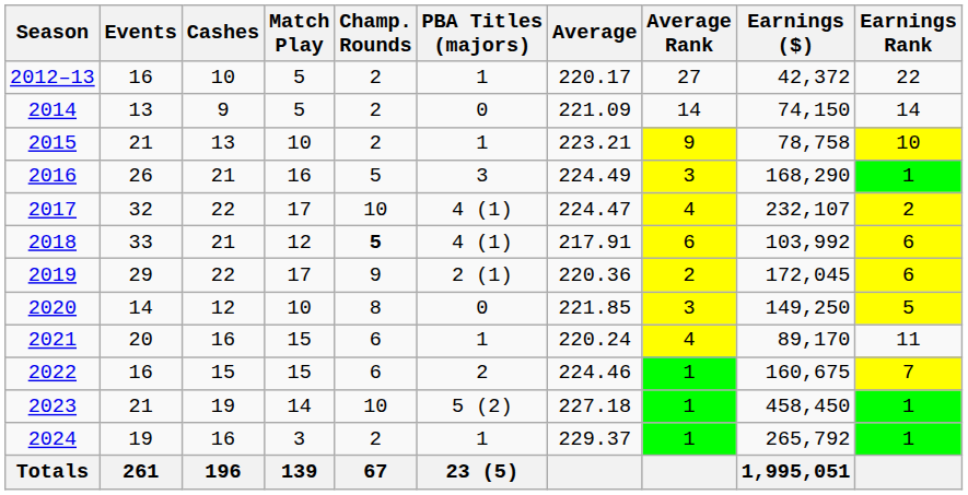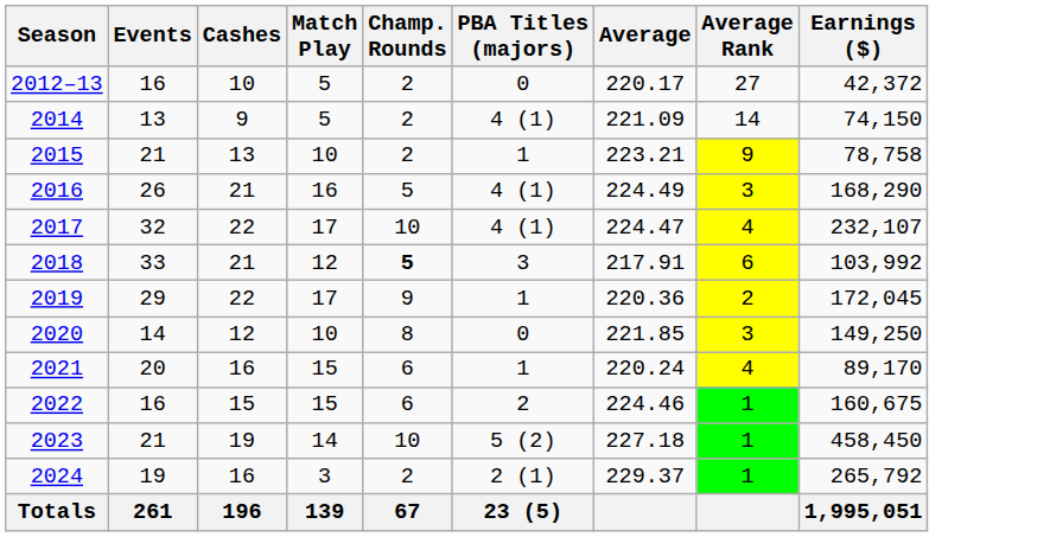 <table class="wikitable" style="text-align:center">
 <tr>
 <th>Season</th>
 <th>Events</th>
 <th>Cashes</th>
 <th>Match<br>Play</th>
 <th>Champ.<br>Rounds</th>
 <th>PBA Titles<br>(majors)</th>
 <th>Average</th>
 <th>Average<br>Rank</th>
 <th>Earnings<br>($)</th>
-<th>Earnings<br>Rank</th>
 </tr>
 <tr>
 <td><a href='#'>2012–13</a></td>
 <td>16</td>
 <td>10</td>
 <td>5</td>
 <td>2</td>
-<td>1</td>
+<td>0</td>
 <td>220.17</td>
 <td>27</td>
 <td align=right>42,372</td>
-<td>22</td>
 </tr>
 <tr>
 <td><a href='#'>2014</a></td>
 <td>13</td>
 <td>9</td>
 <td>5</td>
 <td>2</td>
-<td>0</td>
+<td>4 (1)</td>
 <td>221.09</td>
 <td>14</td>
 <td align=right>74,150</td>
-<td>14</td>
 </tr>
 <tr>
 <td><a href='#'>2015</a></td>
 <td>21</td>
 <td>13</td>
 <td>10</td>
 <td>2</td>
 <td>1</td>
 <td>223.21</td>
 <td style="background:yellow;">9</td>
 <td align=right>78,758</td>
-<td style="background:yellow;">10</td>
 </tr>
 <tr>
 <td><a href='#'>2016</a></td>
 <td>26</td>
 <td>21</td>
 <td>16</td>
 <td>5</td>
-<td>3</td>
+<td>4 (1)</td>
 <td>224.49</td>
 <td style="background:yellow;">3</td>
 <td align=right>168,290</td>
-<td style="background:lime;">1</td>
 </tr>
 <tr>
 <td><a href='#'>2017</a></td>
 <td>32</td>
 <td>22</td>
 <td>17</td>
 <td>10</td>
 <td>4 (1)</td>
 <td>224.47</td>
 <td style="background:yellow;">4</td>
 <td align=right>232,107</td>
-<td style="background:yellow;">2</td>
 </tr>
 <tr>
 <td><a href='#'>2018</a></td>
 <td>33</td>
 <td>21</td>
 <td>12</td>
 <td><strong>5</strong></td>
-<td>4 (1)</td>
+<td>3</td>
 <td>217.91</td>
 <td style="background:yellow;">6</td>
 <td align=right>103,992</td>
-<td style="background:yellow;">6</td>
 </tr>
 <tr>
 <td><a href='#'>2019</a></td>
 <td>29</td>
 <td>22</td>
 <td>17</td>
 <td>9</td>
-<td>2 (1)</td>
+<td>1</td>
 <td>220.36</td>
 <td style="background:yellow;">2</td>
 <td align=right>172,045</td>
-<td style="background:yellow;">6</td>
 </tr>
 <tr>
 <td><a href='#'>2020</a></td>
 <td>14</td>
 <td>12</td>
 <td>10</td>
 <td>8</td>
 <td>0</td>
 <td>221.85</td>
 <td style="background:yellow;">3</td>
 <td align=right>149,250</td>
-<td style="background:yellow;">5</td>
 </tr>
 <tr>
 <td><a href='#'>2021</a></td>
 <td>20</td>
 <td>16</td>
 <td>15</td>
 <td>6</td>
 <td>1</td>
 <td>220.24</td>
 <td style="background:yellow;">4</td>
 <td align=right>89,170</td>
-<td>11</td>
 </tr>
 <tr>
 <td><a href='#'>2022</a></td>
 <td>16</td>
 <td>15</td>
 <td>15</td>
 <td>6</td>
 <td>2</td>
 <td>224.46</td>
 <td style="background:lime;">1</td>
 <td align=right>160,675</td>
-<td style="background:yellow;">7</td>
 </tr>
 <tr>
 <td><a href='#'>2023</a></td>
 <td>21</td>
 <td>19</td>
 <td>14</td>
 <td>10</td>
 <td>5 (2)</td>
 <td>227.18</td>
 <td style="background:lime;">1</td>
 <td align=right>458,450</td>
-<td style="background:lime;">1</td>
 </tr>
 <tr>
 <td><a href='#'>2024</a></td>
 <td>19</td>
 <td>16</td>
 <td>3</td>
 <td>2</td>
-<td>1</td>
+<td>2 (1)</td>
 <td>229.37</td>
 <td style="background:lime;">1</td>
 <td align=right>265,792</td>
-<td style="background:lime;">1</td>
 </tr>
 <tr>
 <th>Totals</th>
 <th>261</th>
 <th>196</th>
 <th>139</th>
 <th>67</th>
 <th>23 (5)</th>
 <th></th>
 <th></th>
 <th align=right>1,995,051</th>
-<th></th>
 </tr>
 </table>
